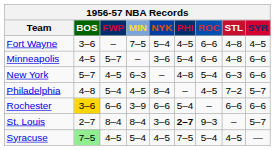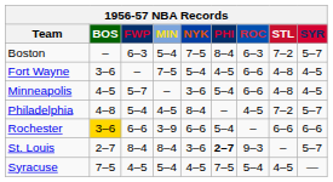 <table class="wikitable" style="font-size:95%; text-align:center;">
 <tr>
 <th colspan=9>1956-57 NBA Records</th>
 </tr>
 <tr>
 <th width=100>Team</th>
 <th style="background:#006400;color:#FFFFFF;width=35">BOS</th>
 <th style="background:#012F6B;color:#D40032;width=35">FWP</th>
 <th style="background:#7BA4DB;color:#FBE122;width=35">MIN</th>
 <th style="background:#003EA4;color:#E45206;width=35">NYK</th>
 <th style="background:#012F6B;color:#D50033;width=35">PHI</th>
 <th style="background:#0050B0;color:#D82A3C;width=35">ROC</th>
 <th style="background:#C90F2E;color:#FFFFFF;width=35">STL</th>
 <th style="background:#D40032;color:#022E6B;width=35">SYR</th>
+</tr>
+<tr>
+<td style="text-align:left;">Boston</td>
+<td>–</td>
+<td>6–3</td>
+<td>5–4</td>
+<td>7–5</td>
+<td>8–4</td>
+<td>6–3</td>
+<td>7–2</td>
+<td>5–7</td>
 </tr>
 <tr>
 <td style="text-align:left;"><a href='#'>Fort Wayne</a></td>
 <td>3–6</td>
 <td>–</td>
 <td>7–5</td>
 <td>5–4</td>
 <td>4–5</td>
 <td>6–6</td>
 <td>4–8</td>
 <td>4–5</td>
 </tr>
 <tr>
 <td style="text-align:left;"><a href='#'>Minneapolis</a></td>
 <td>4–5</td>
 <td>5–7</td>
 <td>–</td>
 <td>3–6</td>
 <td>5–4</td>
 <td>6–6</td>
 <td>4–8</td>
-<td>6–6</td>
-</tr>
-<tr>
-<td style="text-align:left;"><a href='#'>New York</a></td>
-<td>5–7</td>
 <td>4–5</td>
-<td>6–3</td>
-<td>–</td>
-<td>4–8</td>
-<td>5–4</td>
-<td>6–3</td>
-<td>6–6</td>
 </tr>
 <tr>
 <td style="text-align:left;"><a href='#'>Philadelphia</a></td>
 <td>4–8</td>
 <td>5–4</td>
 <td>4–5</td>
 <td>8–4</td>
 <td>–</td>
 <td>4–5</td>
 <td>7–2</td>
 <td>5–7</td>
 </tr>
 <tr>
 <td style="text-align:left;"><a href='#'>Rochester</a></td>
 <td style="background: gold;">3–6</td>
 <td>6–6</td>
 <td>3–9</td>
 <td>6–6</td>
 <td>5–4</td>
 <td>–</td>
 <td>6–6</td>
 <td>6–6</td>
 </tr>
 <tr>
 <td style="text-align:left;"><a href='#'>St. Louis</a></td>
 <td>2–7</td>
 <td>8–4</td>
 <td>8–4</td>
 <td>3–6</td>
 <td><strong>2–7</strong></td>
 <td>9–3</td>
 <td>–</td>
 <td>5–7</td>
 </tr>
 <tr>
 <td style="text-align:left;"><a href='#'>Syracuse</a></td>
-<td style="background: lightgreen;">7–5</td>
+<td>7–5</td>
 <td>4–5</td>
 <td>5–4</td>
 <td>4–5</td>
 <td>7–5</td>
 <td>5–4</td>
 <td>4–5</td>
 <td>—</td>
 </tr>
 </table>
